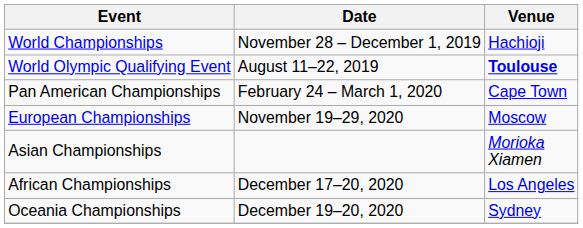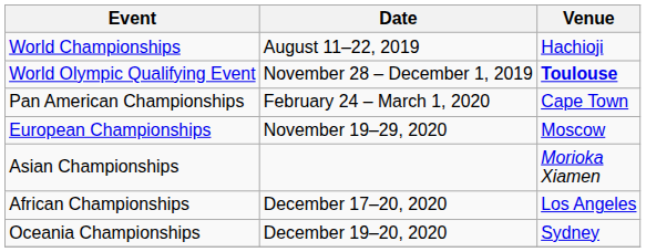 <table class="wikitable">
 <tr>
 <th>Event</th>
 <th>Date</th>
 <th>Venue</th>
 </tr>
 <tr>
 <td><a href='#'>World Championships</a></td>
-<td>November 28 – December 1, 2019</td>
+<td>August 11–22, 2019</td>
 <td> <a href='#'>Hachioji</a></td>
 </tr>
 <tr>
 <td><a href='#'>World Olympic Qualifying Event</a></td>
-<td>August 11–22, 2019</td>
+<td>November 28 – December 1, 2019</td>
 <td><strong> <a href='#'>Toulouse</a></strong></td>
 </tr>
 <tr>
 <td>Pan American Championships</td>
 <td>February 24 – March 1, 2020</td>
 <td> <a href='#'>Cape Town</a></td>
 </tr>
 <tr>
 <td><a href='#'>European Championships</a></td>
 <td>November 19–29, 2020</td>
 <td> <a href='#'>Moscow</a></td>
 </tr>
 <tr>
 <td>Asian Championships</td>
 <td></td>
 <td> <em><a href='#'>Morioka</a></em><br>  <em>Xiamen</em></td>
 </tr>
 <tr>
 <td>African Championships</td>
 <td>December 17–20, 2020</td>
 <td> <a href='#'>Los Angeles</a></td>
 </tr>
 <tr>
 <td>Oceania Championships</td>
 <td>December 19–20, 2020</td>
 <td> <a href='#'>Sydney</a></td>
 </tr>
 <tr>
 </tr>
 </table>
